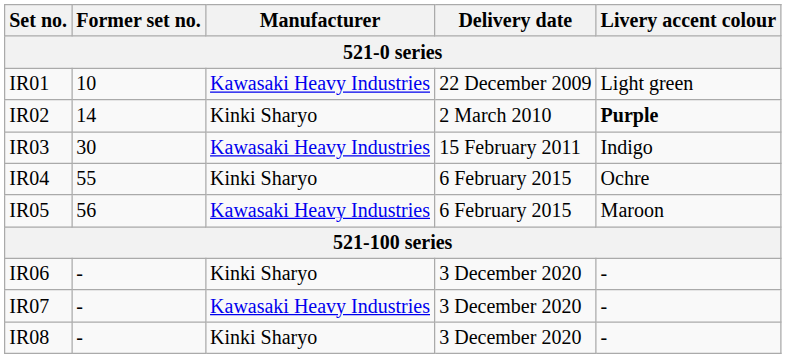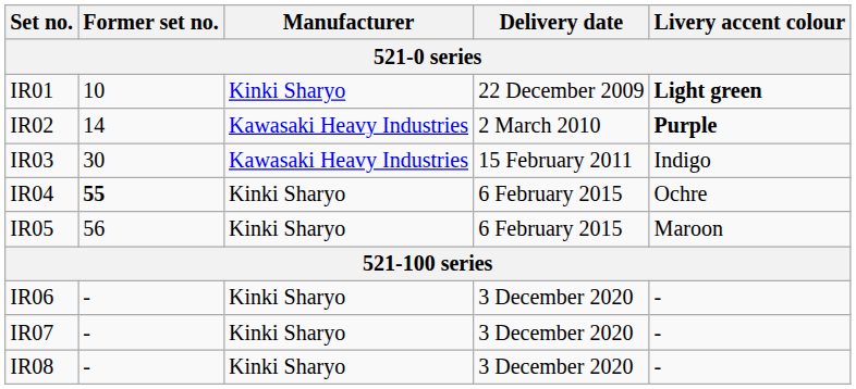 <table class="wikitable">
 <tr>
 <th>Set no.</th>
 <th>Former set no.</th>
 <th>Manufacturer</th>
 <th>Delivery date</th>
 <th>Livery accent colour</th>
 </tr>
 <tr>
 <th colspan="5">521-0 series</th>
 </tr>
 <tr>
 <td>IR01</td>
 <td>10</td>
-<td><a href='#'>Kawasaki Heavy Industries</a></td>
+<td><a href='#'>Kinki Sharyo</a></td>
 <td>22 December 2009</td>
-<td> Light green</td>
+<td><strong> Light green</strong></td>
 </tr>
 <tr>
 <td>IR02</td>
 <td>14</td>
-<td>Kinki Sharyo</td>
+<td><a href='#'>Kawasaki Heavy Industries</a></td>
 <td>2  March 2010</td>
 <td><strong> Purple</strong></td>
 </tr>
 <tr>
 <td>IR03</td>
 <td>30</td>
 <td><a href='#'>Kawasaki Heavy Industries</a></td>
 <td>15 February 2011</td>
 <td> Indigo</td>
 </tr>
 <tr>
 <td>IR04</td>
-<td>55</td>
+<td><strong>55</strong></td>
 <td>Kinki Sharyo</td>
 <td>6 February 2015</td>
 <td> Ochre</td>
 </tr>
 <tr>
 <td>IR05</td>
 <td>56</td>
-<td><a href='#'>Kawasaki Heavy Industries</a></td>
+<td>Kinki Sharyo</td>
 <td>6 February 2015</td>
 <td> Maroon</td>
 </tr>
 <tr>
 <th colspan="5">521-100 series</th>
 </tr>
 <tr>
 <td>IR06</td>
 <td>-</td>
 <td>Kinki Sharyo</td>
 <td>3 December 2020</td>
 <td>-</td>
 </tr>
 <tr>
 <td>IR07</td>
 <td>-</td>
-<td><a href='#'>Kawasaki Heavy Industries</a></td>
+<td>Kinki Sharyo</td>
 <td>3 December 2020</td>
 <td>-</td>
 </tr>
 <tr>
 <td>IR08</td>
 <td>-</td>
 <td>Kinki Sharyo</td>
 <td>3 December 2020</td>
 <td>-</td>
 </tr>
 </table>
